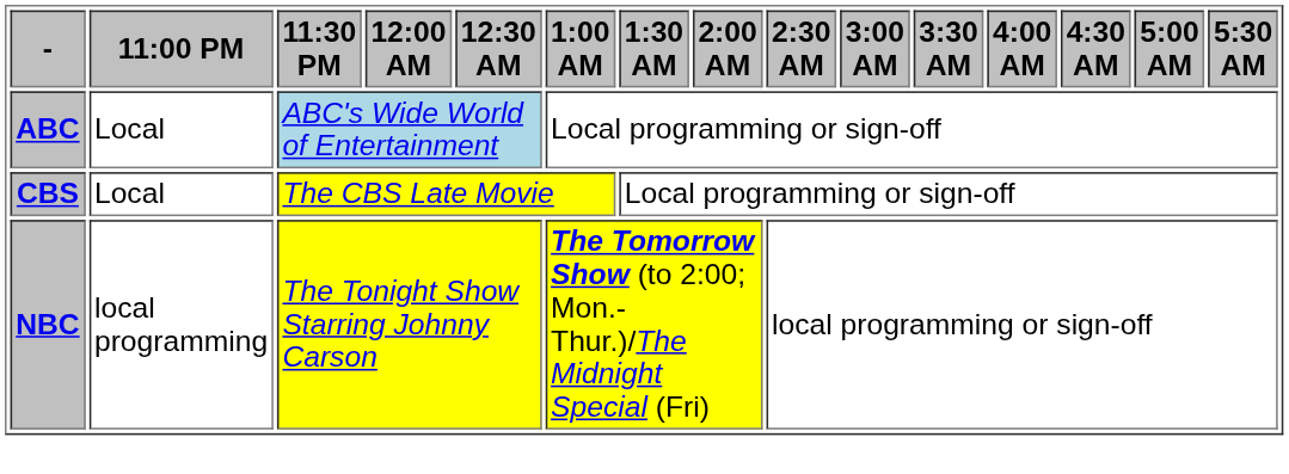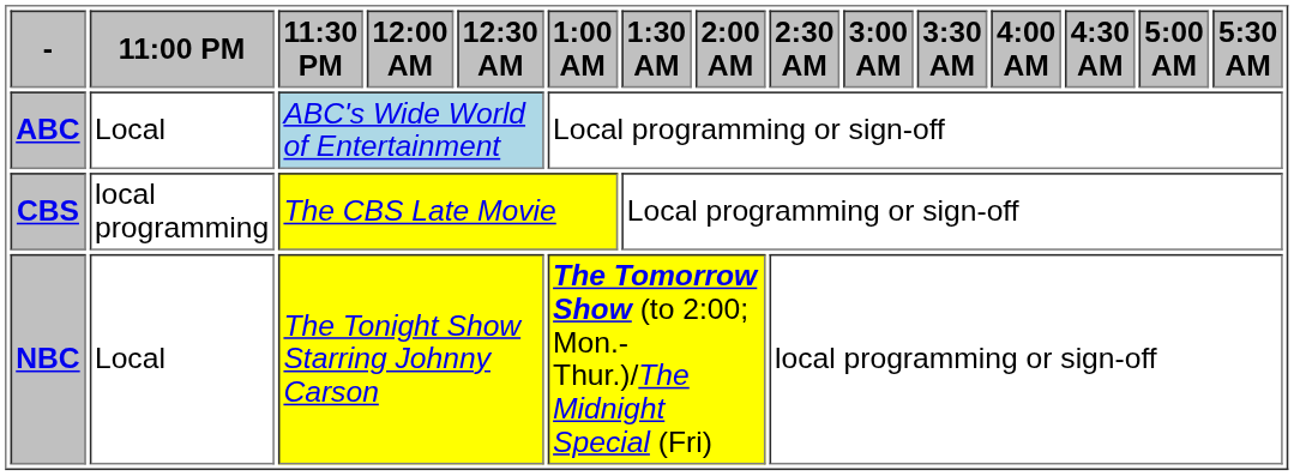 <table border="1" cellpadding="2">
 <tr>
 <th bgcolor="#C0C0C0">-</th>
 <th width="13%" bgcolor="#C0C0C0">11:00 PM</th>
 <th width="14%" bgcolor="#C0C0C0">11:30 PM</th>
 <th width="13%" bgcolor="#C0C0C0">12:00 AM</th>
 <th width="14%" bgcolor="#C0C0C0">12:30 AM</th>
 <th width="13%" bgcolor="#C0C0C0">1:00 AM</th>
 <th width="14%" bgcolor="#C0C0C0">1:30 AM</th>
 <th width="13%" bgcolor="#C0C0C0">2:00 AM</th>
 <th width="14%" bgcolor="#C0C0C0">2:30 AM</th>
 <th width="13%" bgcolor="#C0C0C0">3:00 AM</th>
 <th width="14%" bgcolor="#C0C0C0">3:30 AM</th>
 <th width="13%" bgcolor="#C0C0C0">4:00 AM</th>
 <th width="14%" bgcolor="#C0C0C0">4:30 AM</th>
 <th width="13%" bgcolor="#C0C0C0">5:00 AM</th>
 <th width="14%" bgcolor="#C0C0C0">5:30 AM</th>
 </tr>
 <tr>
 <th bgcolor="#C0C0C0"><a href='#'>ABC</a></th>
 <td bgcolor="white">Local</td>
 <td bgcolor="lightblue" colspan="3"><em><a href='#'>ABC's Wide World of Entertainment</a></em></td>
 <td bgcolor="white" colspan="10">Local programming or sign-off</td>
 </tr>
 <tr>
 <th bgcolor="#C0C0C0"><a href='#'>CBS</a></th>
-<td bgcolor="white">Local</td>
+<td bgcolor="white">local programming</td>
 <td bgcolor="yellow" colspan="4"><em><a href='#'>The CBS Late Movie</a></em></td>
 <td bgcolor="white" colspan="10">Local programming or sign-off</td>
 </tr>
 <tr>
 <th bgcolor="#C0C0C0"><a href='#'>NBC</a></th>
-<td bgcolor="white">local programming</td>
+<td bgcolor="white">Local</td>
 <td bgcolor="yellow" colspan="3"><em><a href='#'>The Tonight Show Starring Johnny Carson</a></em></td>
 <td bgcolor="yellow" colspan="3"><strong><em><a href='#'>The Tomorrow Show</a></em></strong> (to 2:00; Mon.-Thur.)/<a href='#'><em>The Midnight Special</em></a> (Fri)</td>
 <td bgcolor="white" colspan="7">local programming or sign-off</td>
 </tr>
 </table>
